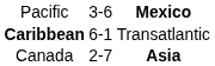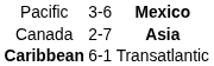 <table>
 <tr>
 <td align=center>Pacific</td>
 <td align=center>3-6</td>
 <td align=center><strong>Mexico</strong></td>
 </tr>
 <tr>
+<td align=center>Canada</td>
+<td align=center>2-7</td>
+<td align=center><strong>Asia</strong></td>
+</tr>
+<tr>
 <td align=center><strong>Caribbean</strong></td>
 <td align=center>6-1</td>
 <td align=center>Transatlantic</td>
 </tr>
-<tr>
-<td align=center>Canada</td>
-<td align=center>2-7</td>
-<td align=center><strong>Asia</strong></td>
-</tr>
 </table>
